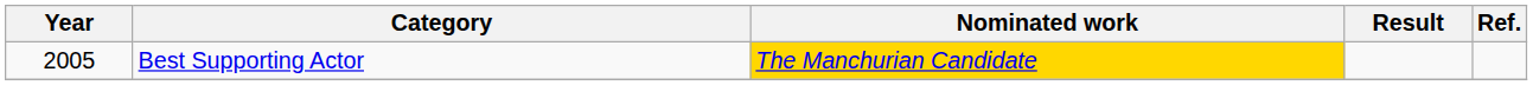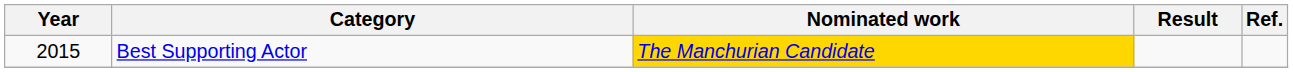 <table class=wikitable>
 <tr>
 <th scope="col" style="width:5em;">Year</th>
 <th scope="col" style="width:26em;">Category</th>
 <th scope="col" style="width:25em;">Nominated work</th>
 <th scope="col" style="width:5em;">Result</th>
 <th>Ref.</th>
 </tr>
 <tr>
-<td style="text-align:center;">2005</td>
+<td style="text-align:center;">2015</td>
 <td><a href='#'>Best Supporting Actor</a></td>
 <td style="background: gold;"><em><a href='#'>The Manchurian Candidate</a></em></td>
 <td></td>
 <td></td>
 </tr>
 <tr>
 </tr>
 </table>
